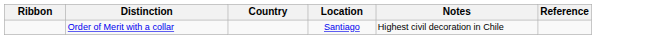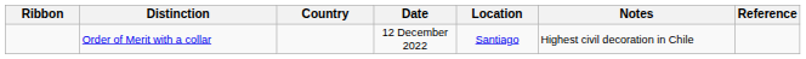 <table class="wikitable" style="text-align:left;">
 <tr>
 <th style="width:90px;">Ribbon</th>
 <th style="width:250px;">Distinction</th>
 <th style="width:120px;">Country</th>
+<th style="width:100px;">Date</th>
 <th style="width:100px;">Location</th>
 <th style="width:250px;">Notes</th>
 <th>Reference</th>
 </tr>
 <tr>
 <td></td>
 <td style="font-size:90%;"><a href='#'>Order of Merit with a collar</a></td>
 <td style="font-size:90%;"></td>
+<td style="text-align:center; font-size:90%;">12 December 2022</td>
 <td style="text-align:center; font-size:90%;"><a href='#'>Santiago</a></td>
 <td style="font-size:90%;">Highest civil decoration in Chile</td>
 <td style="font-size:90%;"></td>
 </tr>
 </table>
